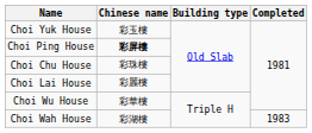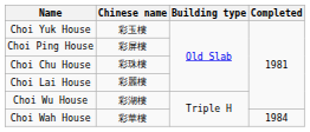 <table class="wikitable" style="text-align: center">
 <tr>
 <th>Name</th>
 <th>Chinese name</th>
 <th>Building type</th>
 <th>Completed</th>
 </tr>
 <tr>
 <td>Choi Yuk House</td>
 <td>彩玉樓</td>
 <td rowspan="4"><a href='#'>Old Slab</a></td>
 <td rowspan="5">1981</td>
 </tr>
 <tr>
 <td>Choi Ping House</td>
-<td><strong>彩屏樓</strong></td>
+<td>彩屏樓</td>
 </tr>
 <tr>
 <td>Choi Chu House</td>
 <td>彩珠樓</td>
 </tr>
 <tr>
 <td>Choi Lai House</td>
 <td>彩麗樓</td>
 </tr>
 <tr>
 <td>Choi Wu House</td>
-<td>彩華樓</td>
+<td>彩湖樓</td>
 <td rowspan="2">Triple H</td>
 </tr>
 <tr>
 <td>Choi Wah House</td>
-<td>彩湖樓</td>
-<td>1983</td>
+<td>彩華樓</td>
+<td>1984</td>
 </tr>
 </table>
